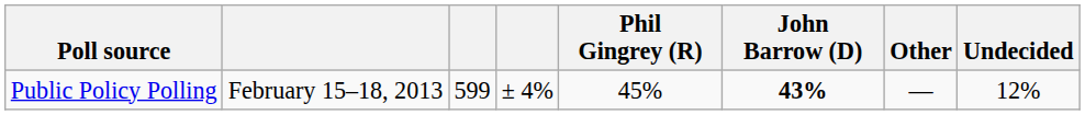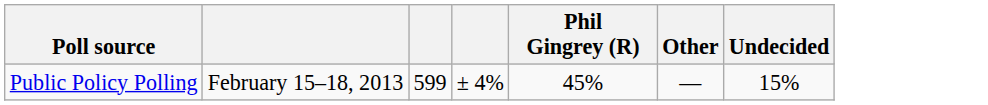 <table class="wikitable" style="text-align:center">
 <tr valign= bottom>
 <th>Poll source</th>
 <th></th>
 <th></th>
 <th></th>
 <th style="width:100px;">Phil<br>Gingrey (R)</th>
-<th style="width:100px;">John<br>Barrow (D)</th>
 <th>Other</th>
 <th>Undecided</th>
 </tr>
 <tr>
 <td align=left><a href='#'>Public Policy Polling</a></td>
 <td>February 15–18, 2013</td>
 <td>599</td>
 <td>± 4%</td>
 <td>45%</td>
-<td><strong>43%</strong></td>
 <td>—</td>
-<td>12%</td>
+<td>15%</td>
 </tr>
 </table>
